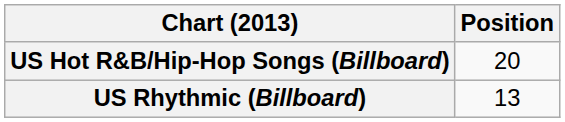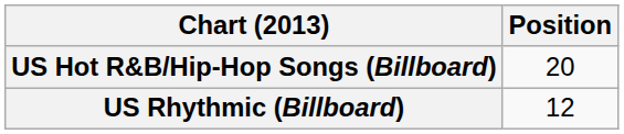 <table class="wikitable sortable plainrowheaders" style="text-align:center">
 <tr>
 <th scope="col">Chart (2013)</th>
 <th scope="col">Position</th>
 </tr>
 <tr>
 <th scope="row">US Hot R&B/Hip-Hop Songs (<em>Billboard</em>)</th>
 <td>20</td>
 </tr>
 <tr>
 <th scope="row">US Rhythmic (<em>Billboard</em>)</th>
-<td>13</td>
+<td>12</td>
 </tr>
 </table>
